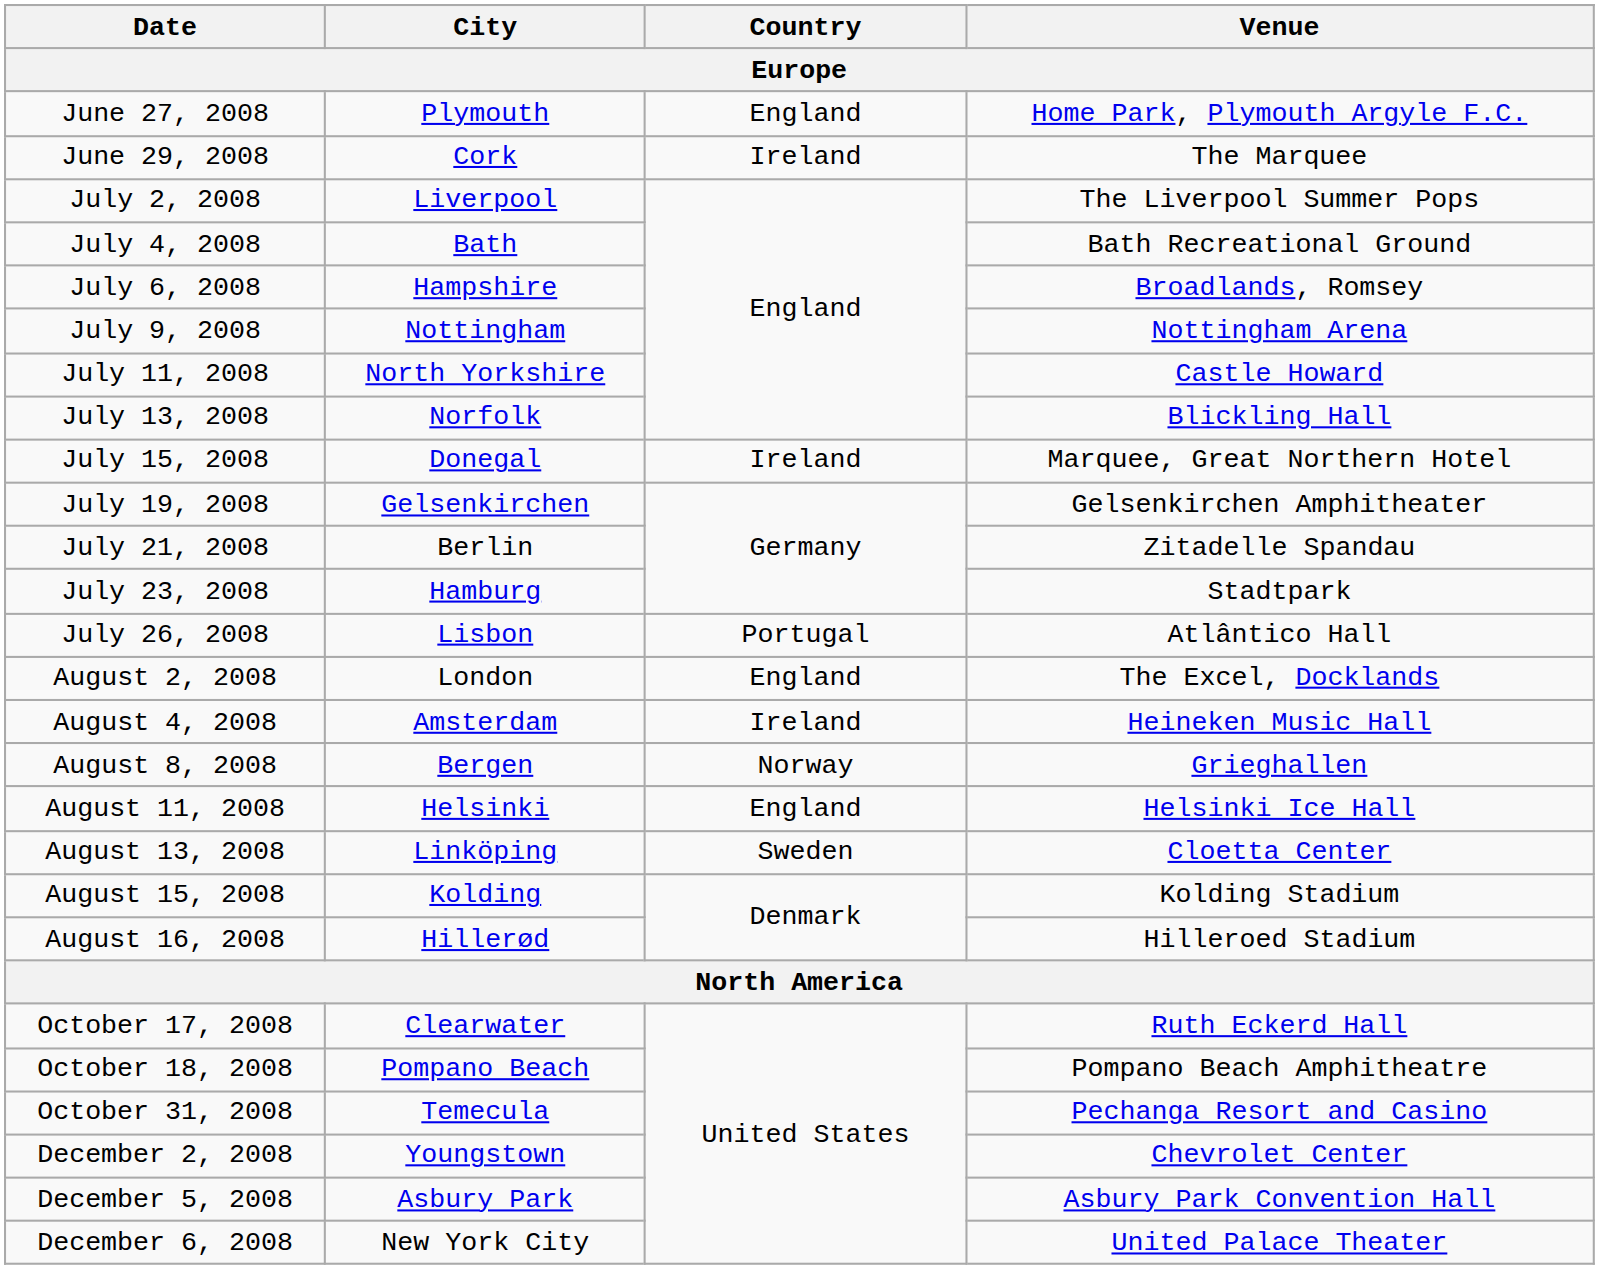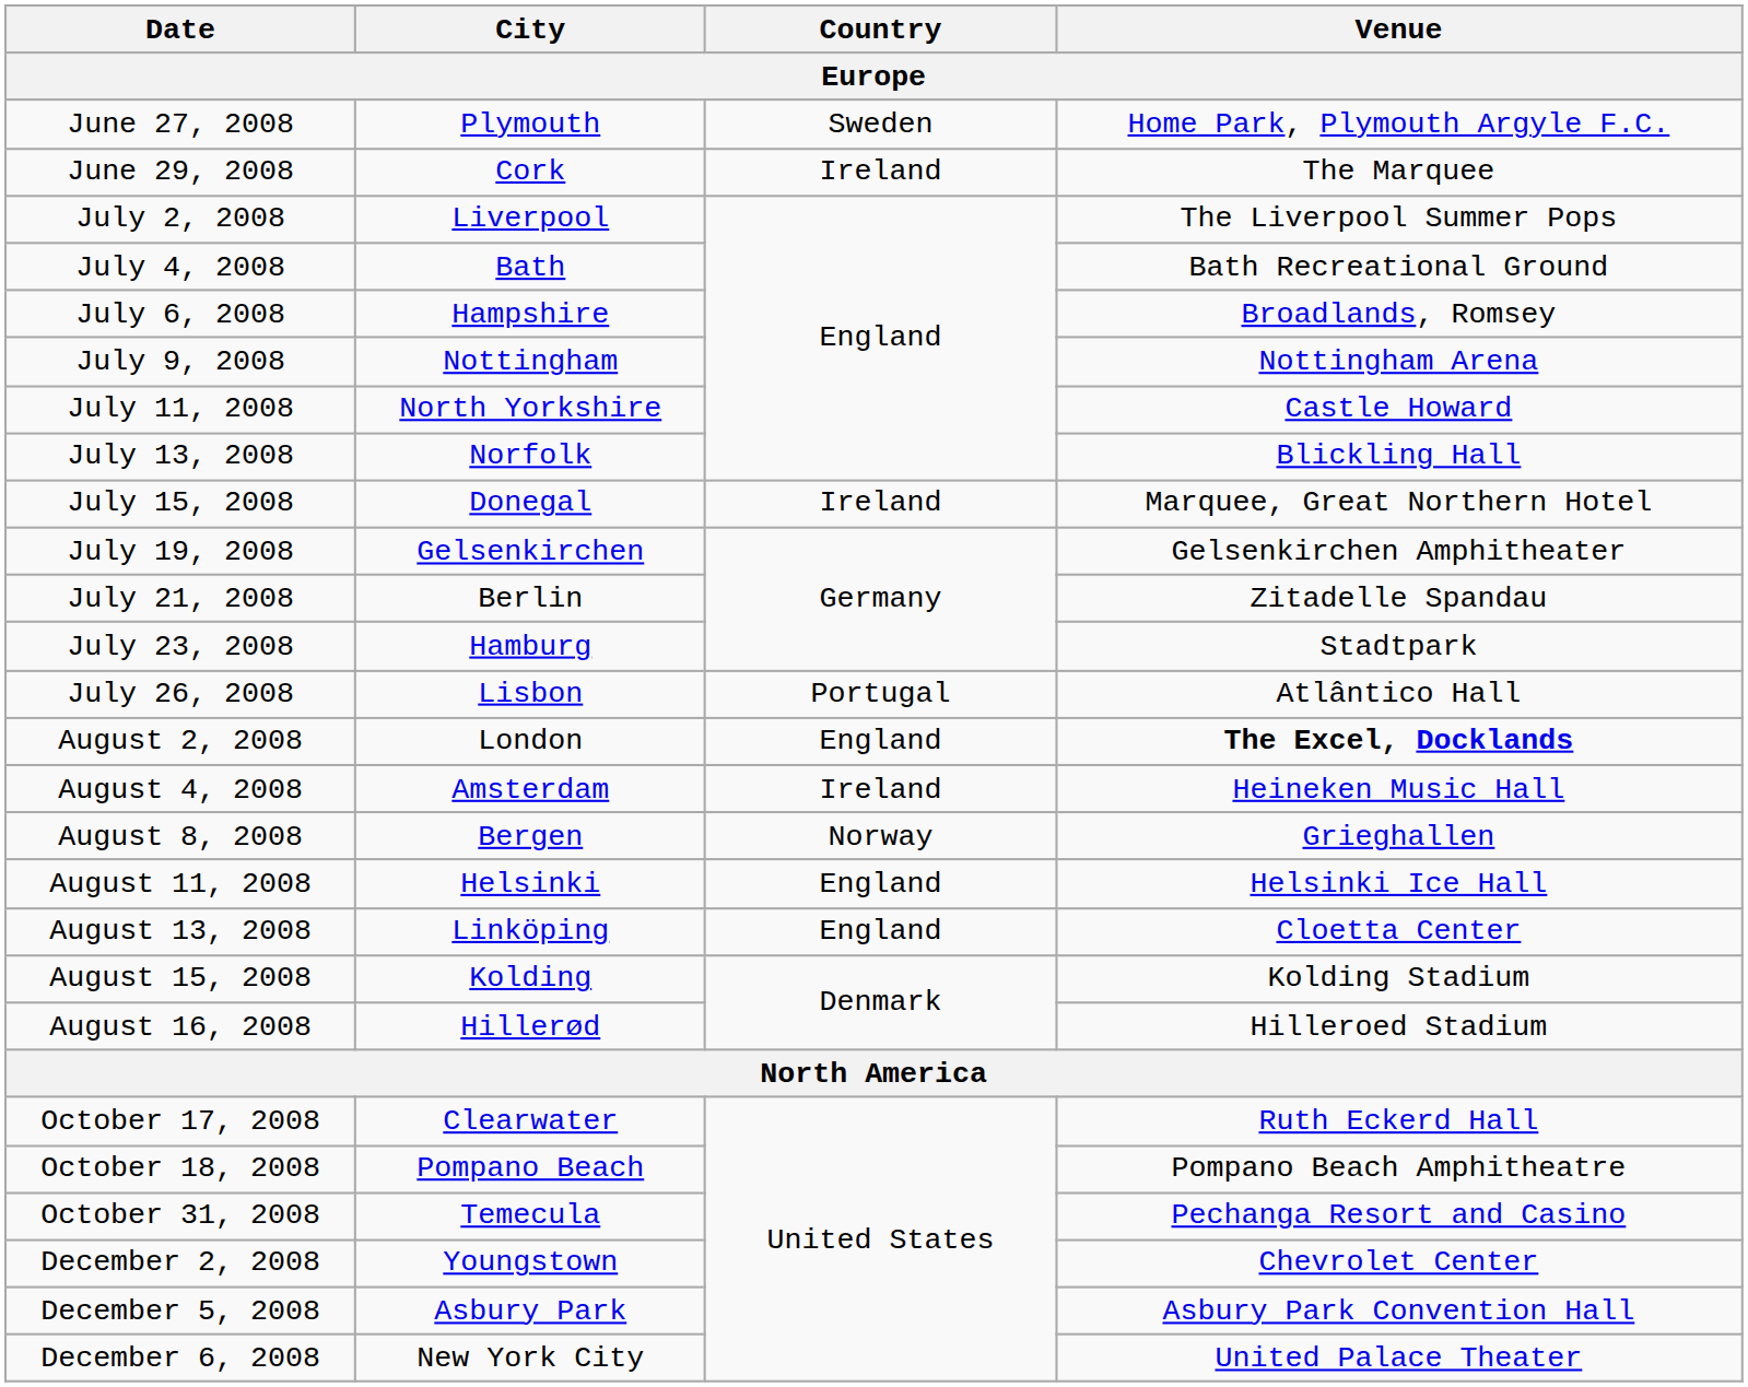 <table class="wikitable" style="text-align:center;">
 <tr>
 <th width="150">Date</th>
 <th width="150">City</th>
 <th width="150">Country</th>
 <th width="300">Venue</th>
 </tr>
 <tr>
 <th colspan="4">Europe</th>
 </tr>
 <tr>
 <td>June 27, 2008</td>
 <td><a href='#'>Plymouth</a></td>
-<td>England</td>
+<td>Sweden</td>
 <td><a href='#'>Home Park</a>, <a href='#'>Plymouth Argyle F.C.</a></td>
 </tr>
 <tr>
 <td>June 29, 2008</td>
 <td><a href='#'>Cork</a></td>
 <td>Ireland</td>
 <td>The Marquee</td>
 </tr>
 <tr>
 <td>July 2, 2008</td>
 <td><a href='#'>Liverpool</a></td>
 <td rowspan="6">England</td>
 <td>The Liverpool Summer Pops</td>
 </tr>
 <tr>
 <td>July 4, 2008</td>
 <td><a href='#'>Bath</a></td>
 <td>Bath Recreational Ground</td>
 </tr>
 <tr>
 <td>July 6, 2008</td>
 <td><a href='#'>Hampshire</a></td>
 <td><a href='#'>Broadlands</a>, Romsey</td>
 </tr>
 <tr>
 <td>July 9, 2008</td>
 <td><a href='#'>Nottingham</a></td>
 <td><a href='#'>Nottingham Arena</a></td>
 </tr>
 <tr>
 <td>July 11, 2008</td>
 <td><a href='#'>North Yorkshire</a></td>
 <td><a href='#'>Castle Howard</a></td>
 </tr>
 <tr>
 <td>July 13, 2008</td>
 <td><a href='#'>Norfolk</a></td>
 <td><a href='#'>Blickling Hall</a></td>
 </tr>
 <tr>
 <td>July 15, 2008</td>
 <td><a href='#'>Donegal</a></td>
 <td>Ireland</td>
 <td>Marquee, Great Northern Hotel</td>
 </tr>
 <tr>
 <td>July 19, 2008</td>
 <td><a href='#'>Gelsenkirchen</a></td>
 <td rowspan="3">Germany</td>
 <td>Gelsenkirchen Amphitheater</td>
 </tr>
 <tr>
 <td>July 21, 2008</td>
 <td>Berlin</td>
 <td>Zitadelle Spandau</td>
 </tr>
 <tr>
 <td>July 23, 2008</td>
 <td><a href='#'>Hamburg</a></td>
 <td>Stadtpark</td>
 </tr>
 <tr>
 <td>July 26, 2008</td>
 <td><a href='#'>Lisbon</a></td>
 <td>Portugal</td>
 <td>Atlântico Hall</td>
 </tr>
 <tr>
 <td>August 2, 2008</td>
 <td>London</td>
 <td>England</td>
-<td>The Excel, <a href='#'>Docklands</a></td>
+<td><strong>The Excel, <a href='#'>Docklands</a></strong></td>
 </tr>
 <tr>
 <td>August 4, 2008</td>
 <td><a href='#'>Amsterdam</a></td>
 <td>Ireland</td>
 <td><a href='#'>Heineken Music Hall</a></td>
 </tr>
 <tr>
 <td>August 8, 2008</td>
 <td><a href='#'>Bergen</a></td>
 <td>Norway</td>
 <td><a href='#'>Grieghallen</a></td>
 </tr>
 <tr>
 <td>August 11, 2008</td>
 <td><a href='#'>Helsinki</a></td>
 <td>England</td>
 <td><a href='#'>Helsinki Ice Hall</a></td>
 </tr>
 <tr>
 <td>August 13, 2008</td>
 <td><a href='#'>Linköping</a></td>
-<td>Sweden</td>
+<td>England</td>
 <td><a href='#'>Cloetta Center</a></td>
 </tr>
 <tr>
 <td>August 15, 2008</td>
 <td><a href='#'>Kolding</a></td>
 <td rowspan="2">Denmark</td>
 <td>Kolding Stadium</td>
 </tr>
 <tr>
 <td>August 16, 2008</td>
 <td><a href='#'>Hillerød</a></td>
 <td>Hilleroed Stadium</td>
 </tr>
 <tr>
 <th colspan="4">North America</th>
 </tr>
 <tr>
 <td>October 17, 2008</td>
 <td><a href='#'>Clearwater</a></td>
 <td rowspan="6">United States</td>
 <td><a href='#'>Ruth Eckerd Hall</a></td>
 </tr>
 <tr>
 <td>October 18, 2008</td>
 <td><a href='#'>Pompano Beach</a></td>
 <td>Pompano Beach Amphitheatre</td>
 </tr>
 <tr>
 <td>October 31, 2008</td>
 <td><a href='#'>Temecula</a></td>
 <td><a href='#'>Pechanga Resort and Casino</a></td>
 </tr>
 <tr>
 <td>December 2, 2008</td>
 <td><a href='#'>Youngstown</a></td>
 <td><a href='#'>Chevrolet Center</a></td>
 </tr>
 <tr>
 <td>December 5, 2008</td>
 <td><a href='#'>Asbury Park</a></td>
 <td><a href='#'>Asbury Park Convention Hall</a></td>
 </tr>
 <tr>
 <td>December 6, 2008</td>
 <td>New York City</td>
 <td><a href='#'>United Palace Theater</a></td>
 </tr>
 </table>
